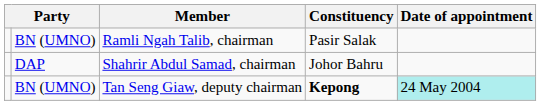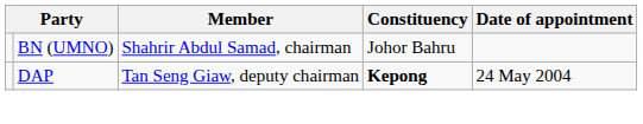 <table class=wikitable>
 <tr>
 <th colspan=2>Party</th>
 <th>Member</th>
 <th>Constituency</th>
 <th>Date of appointment</th>
 </tr>
 <tr>
 <td></td>
 <td><a href='#'>BN</a> (<a href='#'>UMNO</a>)</td>
-<td><a href='#'>Ramli Ngah Talib</a>, chairman</td>
-<td>Pasir Salak</td>
-<td></td>
-</tr>
-<tr>
-<td></td>
-<td><a href='#'>DAP</a></td>
 <td><a href='#'>Shahrir Abdul Samad</a>, chairman</td>
 <td>Johor Bahru</td>
 <td></td>
 </tr>
 <tr>
 <td></td>
-<td><a href='#'>BN</a> (<a href='#'>UMNO</a>)</td>
+<td><a href='#'>DAP</a></td>
 <td><a href='#'>Tan Seng Giaw</a>, deputy chairman</td>
 <td><strong>Kepong</strong></td>
-<td style="background: paleturquoise;">24 May 2004</td>
+<td>24 May 2004</td>
 </tr>
 </table>
